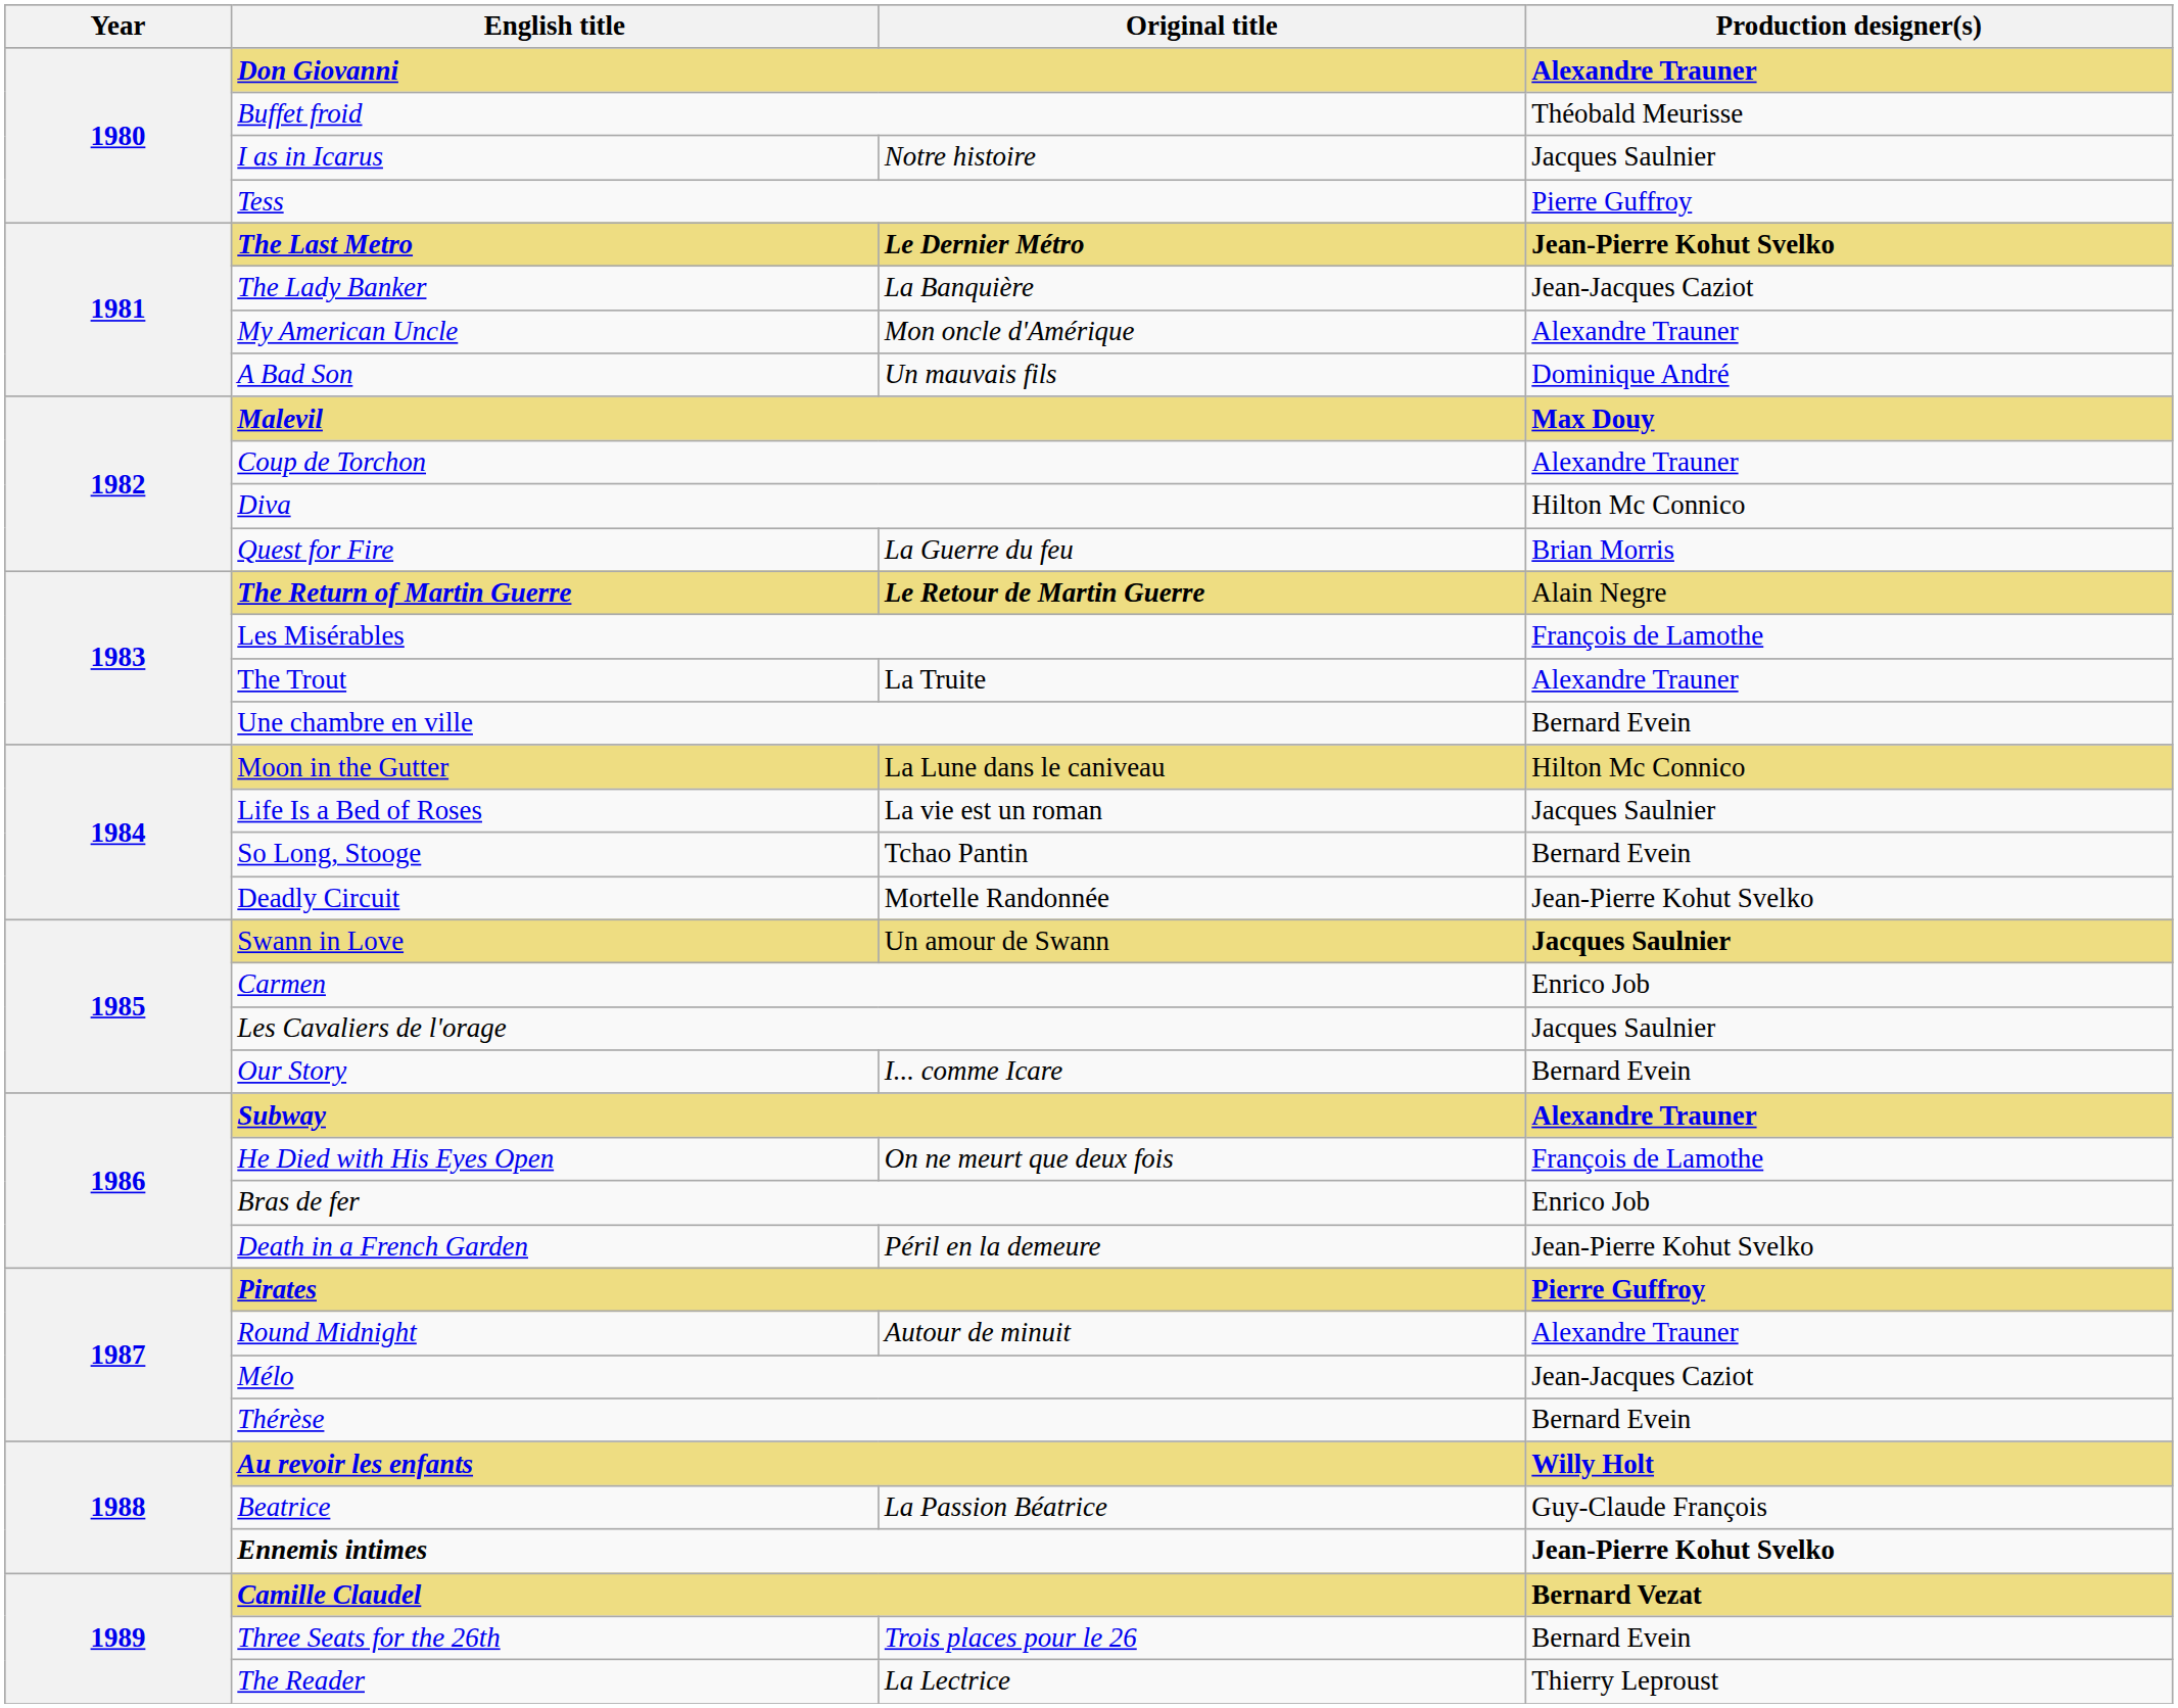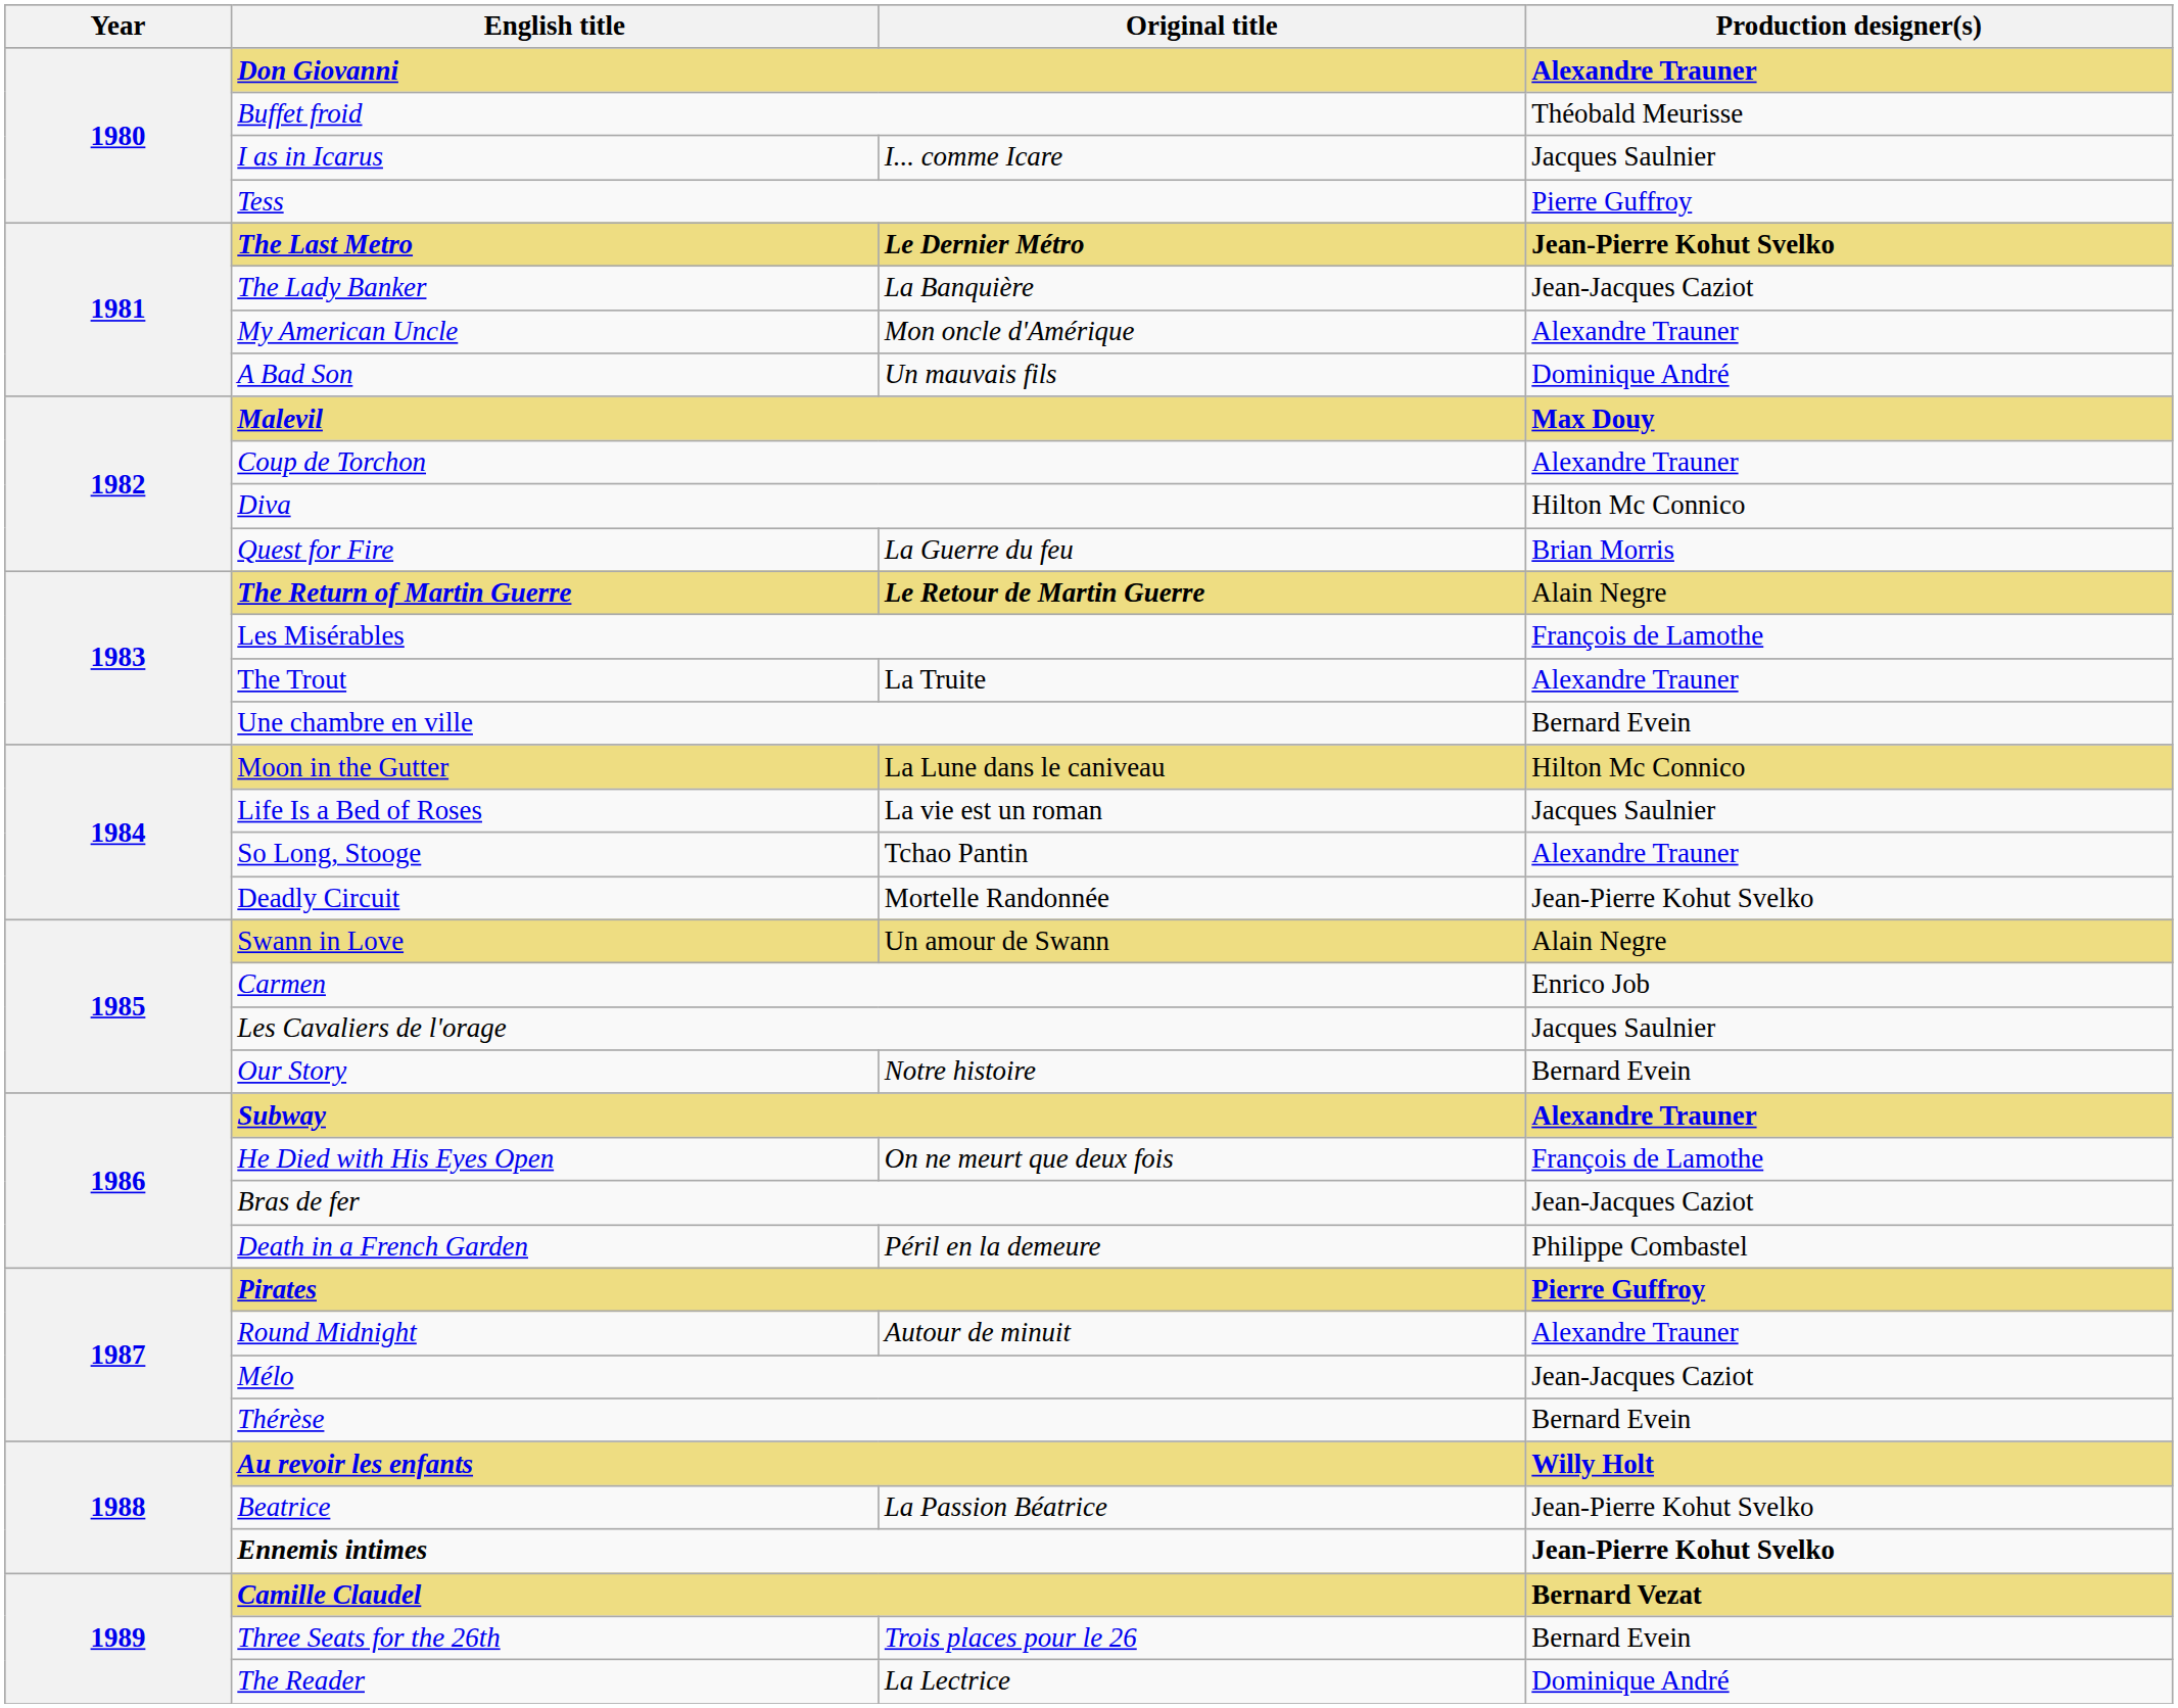 <table class="wikitable" style="width:100%;" cellpadding="5">
 <tr>
 <th style="width:100px;">Year</th>
 <th style="width:300px;">English title</th>
 <th style="width:300px;">Original title</th>
 <th style="width:300px;">Production designer(s)</th>
 </tr>
 <tr>
 <th rowspan="4" style="text-align:center;"><a href='#'>1980</a></th>
 <td colspan="2" style="background:#eedd82;"><em><a href='#'><strong>Don Giovanni</strong></a></em></td>
 <td style="background:#eedd82;"><strong><a href='#'>Alexandre Trauner</a></strong></td>
 </tr>
 <tr>
 <td colspan="2"><em><a href='#'>Buffet froid</a></em></td>
 <td>Théobald Meurisse</td>
 </tr>
 <tr>
 <td><em><a href='#'>I as in Icarus</a></em></td>
-<td><em>Notre histoire</em></td>
+<td><em>I... comme Icare</em></td>
 <td>Jacques Saulnier</td>
 </tr>
 <tr>
 <td colspan="2"><em><a href='#'>Tess</a></em></td>
 <td><a href='#'>Pierre Guffroy</a></td>
 </tr>
 <tr>
 <th rowspan="4" style="text-align:center;"><a href='#'>1981</a></th>
 <td style="background:#eedd82;"><em><a href='#'><strong>The Last Metro</strong></a></em></td>
 <td style="background:#eedd82;"><strong><em>Le Dernier Métro</em></strong></td>
 <td style="background:#eedd82;"><strong>Jean-Pierre Kohut Svelko</strong></td>
 </tr>
 <tr>
 <td><em><a href='#'>The Lady Banker</a></em></td>
 <td><em>La Banquière</em></td>
 <td>Jean-Jacques Caziot</td>
 </tr>
 <tr>
 <td><em><a href='#'>My American Uncle</a></em></td>
 <td><em>Mon oncle d'Amérique</em></td>
 <td><a href='#'>Alexandre Trauner</a></td>
 </tr>
 <tr>
 <td><em><a href='#'>A Bad Son</a></em></td>
 <td><em>Un mauvais fils</em></td>
 <td><a href='#'>Dominique André</a></td>
 </tr>
 <tr>
 <th rowspan="4" style="text-align:center;"><a href='#'>1982</a></th>
 <td colspan="2" style="background:#eedd82;"><em><a href='#'><strong>Malevil</strong></a></em></td>
 <td style="background:#eedd82;"><strong><a href='#'>Max Douy</a></strong></td>
 </tr>
 <tr>
 <td colspan="2"><em><a href='#'>Coup de Torchon</a></em></td>
 <td><a href='#'>Alexandre Trauner</a></td>
 </tr>
 <tr>
 <td colspan="2"><em><a href='#'>Diva</a></em></td>
 <td>Hilton Mc Connico</td>
 </tr>
 <tr>
 <td><em><a href='#'>Quest for Fire</a></em></td>
 <td><em>La Guerre du feu</em></td>
 <td><a href='#'>Brian Morris</a></td>
 </tr>
 <tr>
 <th rowspan="4" style="text-align:center;"><a href='#'>1983</a></th>
 <td style="background:#eedd82;"><em><a href='#'><strong>The Return of Martin Guerre</strong></a></em></td>
 <td style="background:#eedd82;"><em> <strong>Le Retour de Martin Guerre<strong><em></td>
 <td style="background:#eedd82;"></strong>Alain Negre<strong></td>
 </tr>
 <tr>
 <td colspan="2"></em><a href='#'>Les Misérables</a><em></td>
 <td><a href='#'>François de Lamothe</a></td>
 </tr>
 <tr>
 <td></em><a href='#'>The Trout</a><em></td>
 <td></em>La Truite<em></td>
 <td><a href='#'>Alexandre Trauner</a></td>
 </tr>
 <tr>
 <td colspan="2"></em><a href='#'>Une chambre en ville</a><em></td>
 <td>Bernard Evein</td>
 </tr>
 <tr>
 <th rowspan="4" style="text-align:center;"><a href='#'>1984</a></th>
 <td style="background:#eedd82;"></em><a href='#'></strong>Moon in the Gutter<strong></a><em></td>
 <td style="background:#eedd82;"></em></strong>La Lune dans le caniveau<strong><em></td>
 <td style="background:#eedd82;"></strong>Hilton Mc Connico<strong></td>
 </tr>
 <tr>
 <td></em><a href='#'>Life Is a Bed of Roses</a><em></td>
 <td></em>La vie est un roman<em></td>
 <td>Jacques Saulnier</td>
 </tr>
 <tr>
 <td></em><a href='#'>So Long, Stooge</a><em></td>
 <td></em>Tchao Pantin<em></td>
-<td>Bernard Evein</td>
+<td><a href='#'>Alexandre Trauner</a></td>
 </tr>
 <tr>
 <td></em><a href='#'>Deadly Circuit</a><em></td>
 <td></em>Mortelle Randonnée<em></td>
 <td>Jean-Pierre Kohut Svelko</td>
 </tr>
 <tr>
 <th rowspan="4" style="text-align:center;"><a href='#'>1985</a></th>
 <td style="background:#eedd82;"></em><a href='#'></strong>Swann in Love<strong></a><em></td>
 <td style="background:#eedd82;"></em> </strong>Un amour de Swann</em></strong></td>
-<td style="background:#eedd82;"><strong>Jacques Saulnier</strong></td>
+<td style="background:#eedd82;"></strong>Alain Negre<strong></td>
 </tr>
 <tr>
 <td colspan="2"><em><a href='#'>Carmen</a></em></td>
 <td>Enrico Job</td>
 </tr>
 <tr>
 <td colspan="2"><em>Les Cavaliers de l'orage</em></td>
 <td>Jacques Saulnier</td>
 </tr>
 <tr>
 <td><em><a href='#'>Our Story</a></em></td>
-<td><em>I... comme Icare</em></td>
+<td><em>Notre histoire</em></td>
 <td>Bernard Evein</td>
 </tr>
 <tr>
 <th rowspan="4" style="text-align:center;"><a href='#'>1986</a></th>
 <td colspan="2" style="background:#eedd82;"><em><a href='#'><strong>Subway</strong></a></em></td>
 <td style="background:#eedd82;"><strong><a href='#'>Alexandre Trauner</a></strong></td>
 </tr>
 <tr>
 <td><em><a href='#'>He Died with His Eyes Open</a></em></td>
 <td><em>On ne meurt que deux fois</em></td>
 <td><a href='#'>François de Lamothe</a></td>
 </tr>
 <tr>
 <td colspan="2"><em>Bras de fer</em></td>
-<td>Enrico Job</td>
+<td>Jean-Jacques Caziot</td>
 </tr>
 <tr>
 <td><em><a href='#'>Death in a French Garden</a></em></td>
 <td><em>Péril en la demeure</em></td>
-<td>Jean-Pierre Kohut Svelko</td>
+<td>Philippe Combastel</td>
 </tr>
 <tr>
 <th rowspan="4" style="text-align:center;"><a href='#'>1987</a></th>
 <td colspan="2" style="background:#eedd82;"><em><a href='#'><strong>Pirates</strong></a></em></td>
 <td style="background:#eedd82;"><strong><a href='#'>Pierre Guffroy</a></strong></td>
 </tr>
 <tr>
 <td><em><a href='#'>Round Midnight</a></em></td>
 <td><em>Autour de minuit</em></td>
 <td><a href='#'>Alexandre Trauner</a></td>
 </tr>
 <tr>
 <td colspan="2"><em><a href='#'>Mélo</a></em></td>
 <td>Jean-Jacques Caziot</td>
 </tr>
 <tr>
 <td colspan="2"><em><a href='#'>Thérèse</a></em></td>
 <td>Bernard Evein</td>
 </tr>
 <tr>
 <th rowspan="3" style="text-align:center;"><a href='#'>1988</a></th>
 <td colspan="2" style="background:#eedd82;"><em><a href='#'><strong>Au revoir les enfants</strong></a></em></td>
 <td style="background:#eedd82;"><strong><a href='#'>Willy Holt</a></strong></td>
 </tr>
 <tr>
 <td><em><a href='#'>Beatrice</a></em></td>
 <td><em>La Passion Béatrice</em></td>
-<td>Guy-Claude François</td>
+<td>Jean-Pierre Kohut Svelko</td>
 </tr>
 <tr>
 <td colspan="2"><strong><em>Ennemis intimes</em></strong></td>
 <td><strong>Jean-Pierre Kohut Svelko</strong></td>
 </tr>
 <tr>
 <th rowspan="3" style="text-align:center;"><a href='#'>1989</a></th>
 <td colspan="2" style="background:#eedd82;"><em><a href='#'><strong>Camille Claudel</strong></a></em></td>
 <td style="background:#eedd82;"><strong>Bernard Vezat</strong></td>
 </tr>
 <tr>
 <td><em><a href='#'>Three Seats for the 26th</a></em></td>
 <td><em><a href='#'>Trois places pour le 26</a></em></td>
 <td>Bernard Evein</td>
 </tr>
 <tr>
 <td><em><a href='#'>The Reader</a></em></td>
 <td><em>La Lectrice</em></td>
-<td>Thierry Leproust</td>
+<td><a href='#'>Dominique André</a></td>
 </tr>
 </table>
